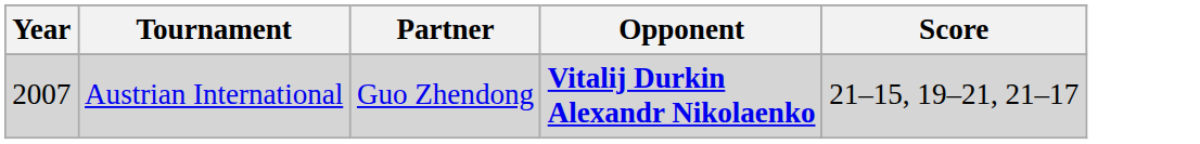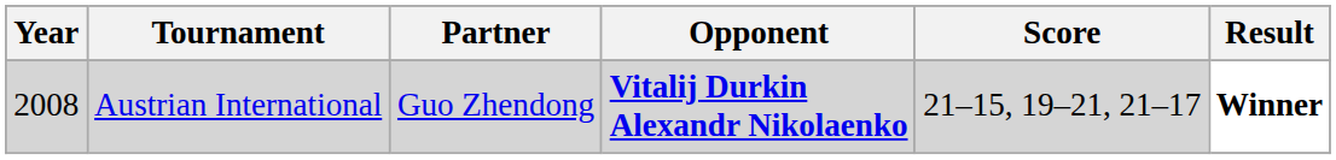 <table class="sortable wikitable" style="font-size: 90%;">
 <tr>
 <th>Year</th>
 <th>Tournament</th>
 <th>Partner</th>
 <th>Opponent</th>
 <th>Score</th>
+<th>Result</th>
 </tr>
 <tr style="background:#D5D5D5">
-<td align="center">2007</td>
+<td align="center">2008</td>
 <td align="left"><a href='#'>Austrian International</a></td>
 <td align="left"> <a href='#'>Guo Zhendong</a></td>
 <td align="left"><strong> <a href='#'>Vitalij Durkin</a> <br>  <a href='#'>Alexandr Nikolaenko</a></strong></td>
 <td align="left">21–15, 19–21, 21–17</td>
+<td style="text-align:left; background:white"> <strong>Winner</strong></td>
 </tr>
 </table>
